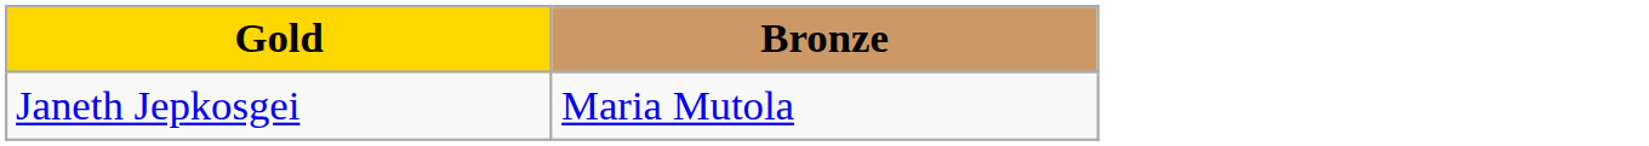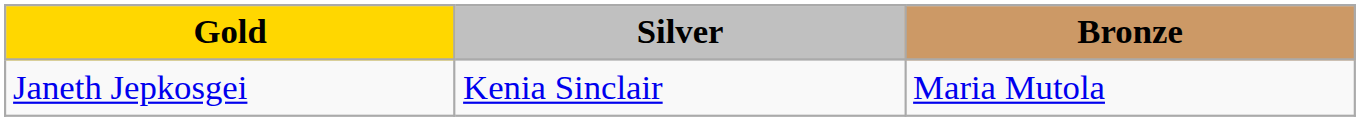 <table class="wikitable" style="text-align:left">
 <tr align="center">
 <td width=200 bgcolor=gold><strong>Gold</strong></td>
+<td width=200 bgcolor=silver><strong>Silver</strong></td>
 <td width=200 bgcolor=CC9966><strong>Bronze</strong></td>
 </tr>
 <tr>
 <td><a href='#'>Janeth Jepkosgei</a><br><em></em></td>
+<td><a href='#'>Kenia Sinclair</a><br><em></em></td>
 <td><a href='#'>Maria Mutola</a><br><em></em></td>
 </tr>
 </table>
